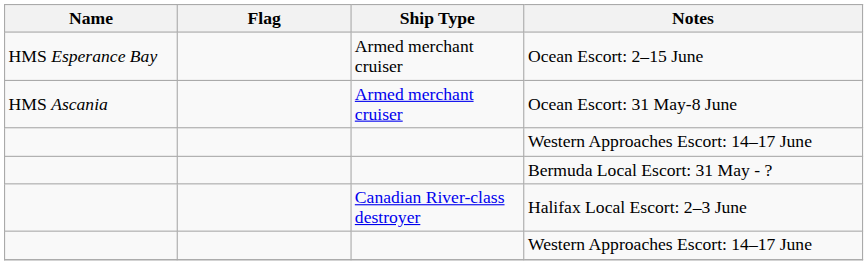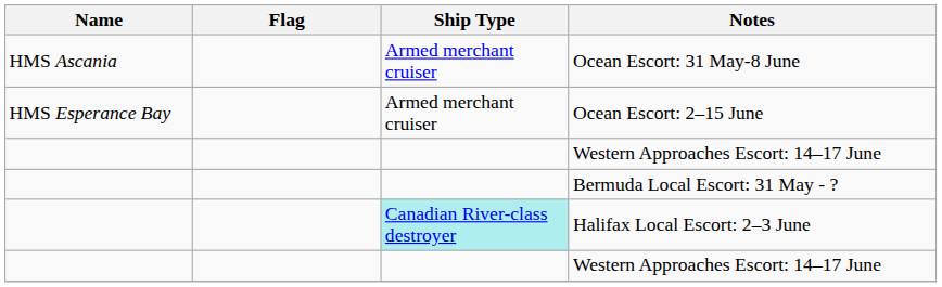 <table class="wikitable sortable">
 <tr>
 <th scope="col" width="150px">Name</th>
 <th scope="col" width="150px">Flag</th>
 <th scope="col" width="150px">Ship Type</th>
 <th scope="col" width="300px">Notes</th>
 </tr>
 <tr>
+<td align="left">HMS <em>Ascania</em></td>
+<td align="left"></td>
+<td align="left"><a href='#'>Armed merchant cruiser</a></td>
+<td align="left">Ocean Escort: 31 May-8 June</td>
+</tr>
+<tr>
 <td align="left">HMS <em>Esperance Bay</em></td>
 <td align="left"></td>
 <td align="left">Armed merchant cruiser</td>
 <td align="left">Ocean Escort: 2–15 June</td>
-</tr>
-<tr>
-<td align="left">HMS <em>Ascania</em></td>
-<td align="left"></td>
-<td align="left"><a href='#'>Armed merchant cruiser</a></td>
-<td align="left">Ocean Escort: 31 May-8 June</td>
 </tr>
 <tr>
 <td align="left"></td>
 <td align="left"></td>
 <td align="left"></td>
 <td align="left">Western Approaches Escort: 14–17 June</td>
 </tr>
 <tr>
 <td align="left"></td>
 <td align="left"></td>
 <td align="left"></td>
 <td align="left">Bermuda Local Escort: 31 May - ?</td>
 </tr>
 <tr>
 <td align="left"></td>
 <td align="left"></td>
-<td align="left"><a href='#'>Canadian River-class destroyer</a></td>
+<td align="left" style="background: paleturquoise;"><a href='#'>Canadian River-class destroyer</a></td>
 <td align="left">Halifax Local Escort: 2–3 June</td>
 </tr>
 <tr>
 <td align="left"></td>
 <td align="left"></td>
 <td align="left"></td>
 <td align="left">Western Approaches Escort: 14–17 June</td>
 </tr>
 <tr>
 </tr>
 </table>
